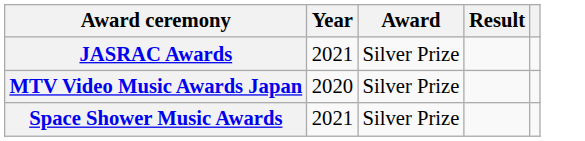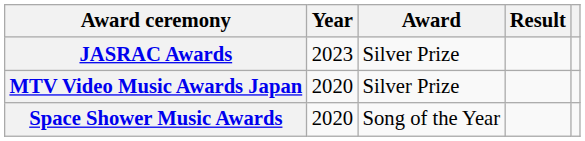 <table class="wikitable sortable plainrowheaders"; text-align:center;">
 <tr>
 <th scope="col">Award ceremony</th>
 <th scope="col">Year</th>
 <th scope="col">Award</th>
 <th scope="col">Result</th>
 <th scope="col" class="unsortable"></th>
 </tr>
 <tr>
 <th scope="row"><a href='#'>JASRAC Awards</a></th>
-<td style="text-align:center;">2021</td>
+<td style="text-align:center;">2023</td>
 <td>Silver Prize</td>
 <td></td>
 <td style="text-align:center;"></td>
 </tr>
 <tr>
 <th scope="row"><a href='#'>MTV Video Music Awards Japan</a></th>
 <td style="text-align:center;">2020</td>
 <td>Silver Prize</td>
 <td></td>
 <td style="text-align:center;"></td>
 </tr>
 <tr>
 <th scope="row"><a href='#'>Space Shower Music Awards</a></th>
-<td style="text-align:center;">2021</td>
-<td>Silver Prize</td>
+<td style="text-align:center;">2020</td>
+<td>Song of the Year</td>
 <td></td>
 <td style="text-align:center;"></td>
 </tr>
 </table>
